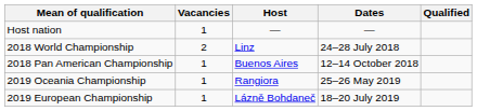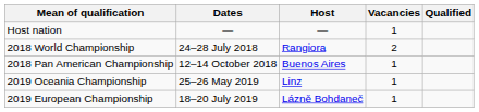 <table class="wikitable">
 <tr>
 <th>Mean of qualification</th>
+<th>Dates</th>
+<th>Host</th>
 <th>Vacancies</th>
-<th>Host</th>
-<th>Dates</th>
 <th>Qualified</th>
 </tr>
 <tr>
 <td>Host nation</td>
-<td align=center>1</td>
 <td align=center>—</td>
 <td align=center>—</td>
+<td align=center>1</td>
 <td></td>
 </tr>
 <tr>
 <td>2018 World Championship <a href='#'></a></td>
+<td>24–28 July 2018</td>
+<td> <a href='#'>Rangiora</a></td>
 <td align=center>2</td>
-<td> <a href='#'>Linz</a></td>
-<td>24–28 July 2018</td>
 <td><br></td>
 </tr>
 <tr>
 <td>2018 Pan American Championship</td>
+<td>12–14 October 2018</td>
+<td> <a href='#'>Buenos Aires</a></td>
 <td align=center>1</td>
-<td> <a href='#'>Buenos Aires</a></td>
-<td>12–14 October 2018</td>
 <td></td>
 </tr>
 <tr>
 <td>2019 Oceania Championship</td>
+<td>25–26 May 2019</td>
+<td> <a href='#'>Linz</a></td>
 <td align=center>1</td>
-<td> <a href='#'>Rangiora</a></td>
-<td>25–26 May 2019</td>
 <td></td>
 </tr>
 <tr>
 <td>2019 European Championship <a href='#'></a></td>
+<td>18–20 July 2019</td>
+<td> <a href='#'>Lázně Bohdaneč</a></td>
 <td align=center>1</td>
-<td> <a href='#'>Lázně Bohdaneč</a></td>
-<td>18–20 July 2019</td>
 <td></td>
 </tr>
 </table>
